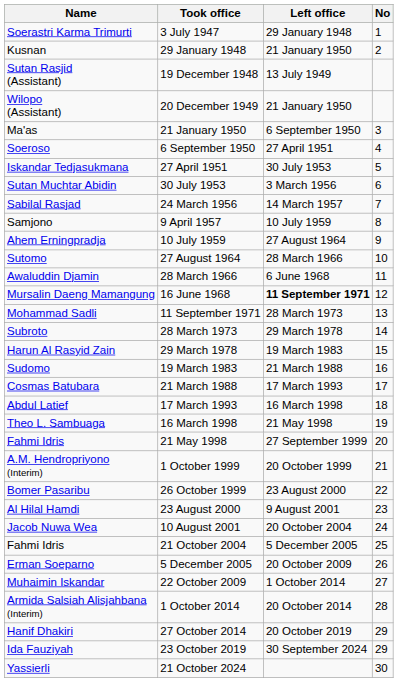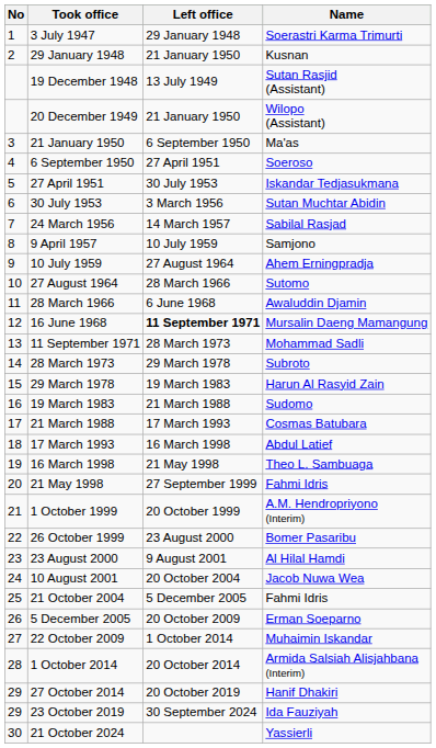 <table class="wikitable">
 <tr style="background-color:#cfc;">
-<th>Name</th>
+<th>No</th>
 <th>Took office</th>
 <th>Left office</th>
-<th>No</th>
+<th>Name</th>
 </tr>
 <tr>
-<td><a href='#'>Soerastri Karma Trimurti</a></td>
+<td>1</td>
 <td>3 July 1947</td>
 <td>29 January 1948</td>
-<td>1</td>
+<td><a href='#'>Soerastri Karma Trimurti</a></td>
 </tr>
 <tr>
-<td>Kusnan</td>
+<td>2</td>
 <td>29 January 1948</td>
 <td>21 January 1950</td>
-<td>2</td>
+<td>Kusnan</td>
 </tr>
 <tr>
-<td><a href='#'>Sutan Rasjid</a><br>(Assistant)</td>
+<td></td>
 <td>19 December 1948</td>
 <td>13 July 1949</td>
-<td></td>
+<td><a href='#'>Sutan Rasjid</a><br>(Assistant)</td>
 </tr>
 <tr>
-<td><a href='#'>Wilopo</a><br>(Assistant)</td>
+<td></td>
 <td>20 December 1949</td>
 <td>21 January 1950</td>
-<td></td>
+<td><a href='#'>Wilopo</a><br>(Assistant)</td>
 </tr>
 <tr>
-<td>Ma'as</td>
+<td>3</td>
 <td>21 January 1950</td>
 <td>6 September 1950</td>
-<td>3</td>
+<td>Ma'as</td>
 </tr>
 <tr>
-<td><a href='#'>Soeroso</a></td>
+<td>4</td>
 <td>6 September 1950</td>
 <td>27 April 1951</td>
-<td>4</td>
+<td><a href='#'>Soeroso</a></td>
 </tr>
 <tr>
-<td><a href='#'>Iskandar Tedjasukmana</a></td>
+<td>5</td>
 <td>27 April 1951</td>
 <td>30 July 1953</td>
-<td>5</td>
+<td><a href='#'>Iskandar Tedjasukmana</a></td>
 </tr>
 <tr>
-<td><a href='#'>Sutan Muchtar Abidin</a></td>
+<td>6</td>
 <td>30 July 1953</td>
 <td>3 March 1956</td>
-<td>6</td>
+<td><a href='#'>Sutan Muchtar Abidin</a></td>
 </tr>
 <tr>
-<td><a href='#'>Sabilal Rasjad</a></td>
+<td>7</td>
 <td>24 March 1956</td>
 <td>14 March 1957</td>
-<td>7</td>
+<td><a href='#'>Sabilal Rasjad</a></td>
 </tr>
 <tr>
-<td>Samjono</td>
+<td>8</td>
 <td>9 April 1957</td>
 <td>10 July 1959</td>
-<td>8</td>
+<td>Samjono</td>
 </tr>
 <tr>
-<td><a href='#'>Ahem Erningpradja</a></td>
+<td>9</td>
 <td>10 July 1959</td>
 <td>27 August 1964</td>
-<td>9</td>
+<td><a href='#'>Ahem Erningpradja</a></td>
 </tr>
 <tr>
-<td><a href='#'>Sutomo</a></td>
+<td>10</td>
 <td>27 August 1964</td>
 <td>28 March 1966</td>
-<td>10</td>
+<td><a href='#'>Sutomo</a></td>
 </tr>
 <tr>
-<td><a href='#'>Awaluddin Djamin</a></td>
+<td>11</td>
 <td>28 March 1966</td>
 <td>6 June 1968</td>
-<td>11</td>
+<td><a href='#'>Awaluddin Djamin</a></td>
 </tr>
 <tr>
-<td><a href='#'>Mursalin Daeng Mamangung</a></td>
+<td>12</td>
 <td>16 June 1968</td>
 <td><strong>11 September 1971</strong></td>
-<td>12</td>
+<td><a href='#'>Mursalin Daeng Mamangung</a></td>
 </tr>
 <tr>
-<td><a href='#'>Mohammad Sadli</a></td>
+<td>13</td>
 <td>11 September 1971</td>
 <td>28 March 1973</td>
-<td>13</td>
+<td><a href='#'>Mohammad Sadli</a></td>
 </tr>
 <tr>
-<td><a href='#'>Subroto</a></td>
+<td>14</td>
 <td>28 March 1973</td>
 <td>29 March 1978</td>
-<td>14</td>
+<td><a href='#'>Subroto</a></td>
 </tr>
 <tr>
-<td><a href='#'>Harun Al Rasyid Zain</a></td>
+<td>15</td>
 <td>29 March 1978</td>
 <td>19 March 1983</td>
-<td>15</td>
+<td><a href='#'>Harun Al Rasyid Zain</a></td>
 </tr>
 <tr>
-<td><a href='#'>Sudomo</a></td>
+<td>16</td>
 <td>19 March 1983</td>
 <td>21 March 1988</td>
-<td>16</td>
+<td><a href='#'>Sudomo</a></td>
 </tr>
 <tr>
-<td><a href='#'>Cosmas Batubara</a></td>
+<td>17</td>
 <td>21 March 1988</td>
 <td>17 March 1993</td>
-<td>17</td>
+<td><a href='#'>Cosmas Batubara</a></td>
 </tr>
 <tr>
-<td><a href='#'>Abdul Latief</a></td>
+<td>18</td>
 <td>17 March 1993</td>
 <td>16 March 1998</td>
-<td>18</td>
+<td><a href='#'>Abdul Latief</a></td>
 </tr>
 <tr>
-<td><a href='#'>Theo L. Sambuaga</a></td>
+<td>19</td>
 <td>16 March 1998</td>
 <td>21 May 1998</td>
-<td>19</td>
+<td><a href='#'>Theo L. Sambuaga</a></td>
 </tr>
 <tr>
-<td><a href='#'>Fahmi Idris</a></td>
+<td>20</td>
 <td>21 May 1998</td>
 <td>27 September 1999</td>
-<td>20</td>
+<td><a href='#'>Fahmi Idris</a></td>
 </tr>
 <tr>
-<td><a href='#'>A.M. Hendropriyono</a><br><small>(Interim)</small></td>
+<td>21</td>
 <td>1 October 1999</td>
 <td>20 October 1999</td>
-<td>21</td>
+<td><a href='#'>A.M. Hendropriyono</a><br><small>(Interim)</small></td>
 </tr>
 <tr>
-<td><a href='#'>Bomer Pasaribu</a></td>
+<td>22</td>
 <td>26 October 1999</td>
 <td>23 August 2000</td>
-<td>22</td>
+<td><a href='#'>Bomer Pasaribu</a></td>
 </tr>
 <tr>
-<td><a href='#'>Al Hilal Hamdi</a></td>
+<td>23</td>
 <td>23 August 2000</td>
 <td>9 August 2001</td>
-<td>23</td>
+<td><a href='#'>Al Hilal Hamdi</a></td>
 </tr>
 <tr>
-<td><a href='#'>Jacob Nuwa Wea</a></td>
+<td>24</td>
 <td>10 August 2001</td>
 <td>20 October 2004</td>
-<td>24</td>
+<td><a href='#'>Jacob Nuwa Wea</a></td>
 </tr>
 <tr>
-<td>Fahmi Idris</td>
+<td>25</td>
 <td>21 October 2004</td>
 <td>5 December 2005</td>
-<td>25</td>
+<td>Fahmi Idris</td>
 </tr>
 <tr>
-<td><a href='#'>Erman Soeparno</a></td>
+<td>26</td>
 <td>5 December 2005</td>
 <td>20 October 2009</td>
-<td>26</td>
+<td><a href='#'>Erman Soeparno</a></td>
 </tr>
 <tr>
-<td><a href='#'>Muhaimin Iskandar</a></td>
+<td>27</td>
 <td>22 October 2009</td>
 <td>1 October 2014</td>
-<td>27</td>
+<td><a href='#'>Muhaimin Iskandar</a></td>
 </tr>
 <tr>
-<td><a href='#'>Armida Salsiah Alisjahbana</a><br><small>(Interim)</small></td>
+<td>28</td>
 <td>1 October 2014</td>
 <td>20 October 2014</td>
-<td>28</td>
+<td><a href='#'>Armida Salsiah Alisjahbana</a><br><small>(Interim)</small></td>
 </tr>
 <tr>
-<td><a href='#'>Hanif Dhakiri</a></td>
+<td>29</td>
 <td>27 October 2014</td>
 <td>20 October 2019</td>
-<td>29</td>
+<td><a href='#'>Hanif Dhakiri</a></td>
 </tr>
 <tr>
-<td><a href='#'>Ida Fauziyah</a></td>
+<td>29</td>
 <td>23 October 2019</td>
 <td>30 September 2024</td>
-<td>29</td>
+<td><a href='#'>Ida Fauziyah</a></td>
 </tr>
 <tr>
-<td><a href='#'>Yassierli</a></td>
+<td>30</td>
 <td>21 October 2024</td>
 <td></td>
-<td>30</td>
+<td><a href='#'>Yassierli</a></td>
 </tr>
 </table>
